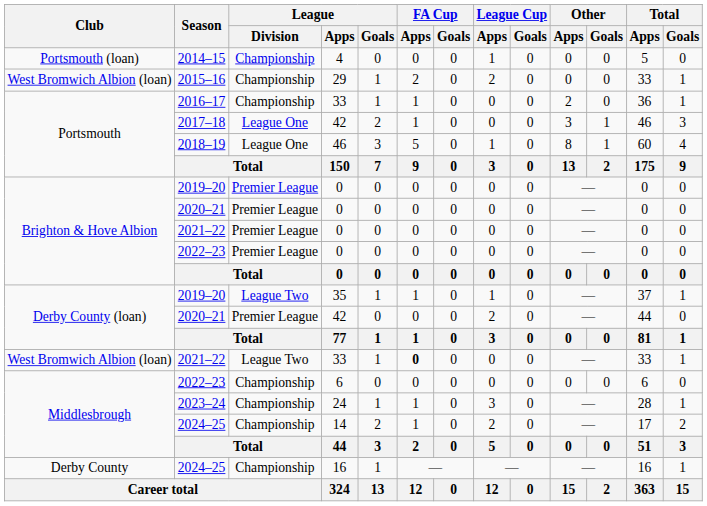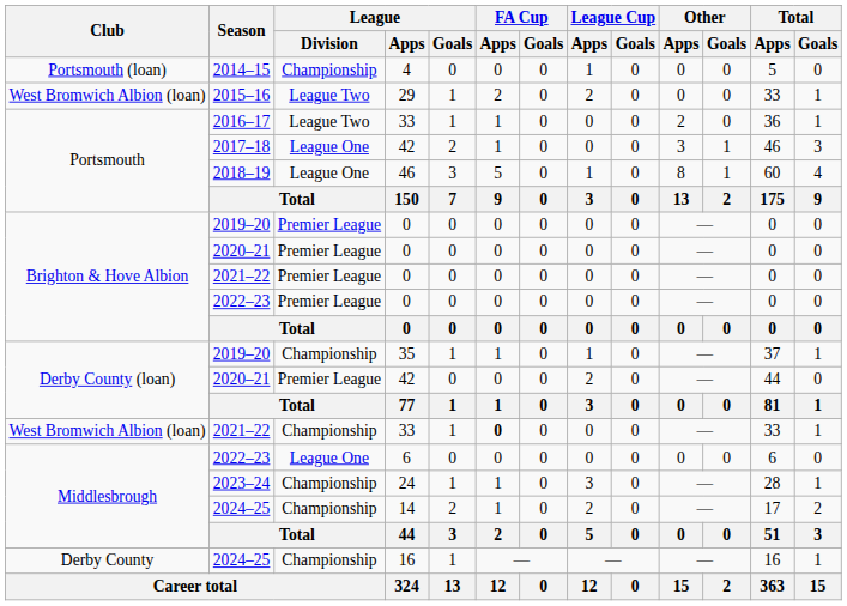 <table class="wikitable" style="text-align:center">
 <tr>
 <th rowspan="2">Club</th>
 <th rowspan="2">Season</th>
 <th colspan="3">League</th>
 <th colspan="2"><a href='#'>FA Cup</a></th>
 <th colspan="2"><a href='#'>League Cup</a></th>
 <th colspan="2">Other</th>
 <th colspan="2">Total</th>
 </tr>
 <tr>
 <th>Division</th>
 <th>Apps</th>
 <th>Goals</th>
 <th>Apps</th>
 <th>Goals</th>
 <th>Apps</th>
 <th>Goals</th>
 <th>Apps</th>
 <th>Goals</th>
 <th>Apps</th>
 <th>Goals</th>
 </tr>
 <tr>
 <td><a href='#'>Portsmouth</a> (loan)</td>
 <td><a href='#'>2014–15</a></td>
 <td><a href='#'>Championship</a></td>
 <td>4</td>
 <td>0</td>
 <td>0</td>
 <td>0</td>
 <td>1</td>
 <td>0</td>
 <td>0</td>
 <td>0</td>
 <td>5</td>
 <td>0</td>
 </tr>
 <tr>
 <td><a href='#'>West Bromwich Albion</a> (loan)</td>
 <td><a href='#'>2015–16</a></td>
-<td>Championship</td>
+<td><a href='#'>League Two</a></td>
 <td>29</td>
 <td>1</td>
 <td>2</td>
 <td>0</td>
 <td>2</td>
 <td>0</td>
 <td>0</td>
 <td>0</td>
 <td>33</td>
 <td>1</td>
 </tr>
 <tr>
 <td rowspan="4">Portsmouth</td>
 <td><a href='#'>2016–17</a></td>
-<td>Championship</td>
+<td>League Two</td>
 <td>33</td>
 <td>1</td>
 <td>1</td>
 <td>0</td>
 <td>0</td>
 <td>0</td>
 <td>2</td>
 <td>0</td>
 <td>36</td>
 <td>1</td>
 </tr>
 <tr>
 <td><a href='#'>2017–18</a></td>
 <td><a href='#'>League One</a></td>
 <td>42</td>
 <td>2</td>
 <td>1</td>
 <td>0</td>
 <td>0</td>
 <td>0</td>
 <td>3</td>
 <td>1</td>
 <td>46</td>
 <td>3</td>
 </tr>
 <tr>
 <td><a href='#'>2018–19</a></td>
 <td>League One</td>
 <td>46</td>
 <td>3</td>
 <td>5</td>
 <td>0</td>
 <td>1</td>
 <td>0</td>
 <td>8</td>
 <td>1</td>
 <td>60</td>
 <td>4</td>
 </tr>
 <tr>
 <th colspan="2">Total</th>
 <th>150</th>
 <th>7</th>
 <th>9</th>
 <th>0</th>
 <th>3</th>
 <th>0</th>
 <th>13</th>
 <th>2</th>
 <th>175</th>
 <th>9</th>
 </tr>
 <tr>
 <td rowspan="5"><a href='#'>Brighton & Hove Albion</a></td>
 <td><a href='#'>2019–20</a></td>
 <td><a href='#'>Premier League</a></td>
 <td>0</td>
 <td>0</td>
 <td>0</td>
 <td>0</td>
 <td>0</td>
 <td>0</td>
 <td colspan="2">—</td>
 <td>0</td>
 <td>0</td>
 </tr>
 <tr>
 <td><a href='#'>2020–21</a></td>
 <td>Premier League</td>
 <td>0</td>
 <td>0</td>
 <td>0</td>
 <td>0</td>
 <td>0</td>
 <td>0</td>
 <td colspan="2">—</td>
 <td>0</td>
 <td>0</td>
 </tr>
 <tr>
 <td><a href='#'>2021–22</a></td>
 <td>Premier League</td>
 <td>0</td>
 <td>0</td>
 <td>0</td>
 <td>0</td>
 <td>0</td>
 <td>0</td>
 <td colspan="2">—</td>
 <td>0</td>
 <td>0</td>
 </tr>
 <tr>
 <td><a href='#'>2022–23</a></td>
 <td>Premier League</td>
 <td>0</td>
 <td>0</td>
 <td>0</td>
 <td>0</td>
 <td>0</td>
 <td>0</td>
 <td colspan="2">—</td>
 <td>0</td>
 <td>0</td>
 </tr>
 <tr>
 <th colspan="2">Total</th>
 <th>0</th>
 <th>0</th>
 <th>0</th>
 <th>0</th>
 <th>0</th>
 <th>0</th>
 <th>0</th>
 <th>0</th>
 <th>0</th>
 <th>0</th>
 </tr>
 <tr>
 <td rowspan="3"><a href='#'>Derby County</a> (loan)</td>
 <td><a href='#'>2019–20</a></td>
-<td><a href='#'>League Two</a></td>
+<td>Championship</td>
 <td>35</td>
 <td>1</td>
 <td>1</td>
 <td>0</td>
 <td>1</td>
 <td>0</td>
 <td colspan="2">—</td>
 <td>37</td>
 <td>1</td>
 </tr>
 <tr>
 <td><a href='#'>2020–21</a></td>
 <td>Premier League</td>
 <td>42</td>
 <td>0</td>
 <td>0</td>
 <td>0</td>
 <td>2</td>
 <td>0</td>
 <td colspan="2">—</td>
 <td>44</td>
 <td>0</td>
 </tr>
 <tr>
 <th colspan="2">Total</th>
 <th>77</th>
 <th>1</th>
 <th>1</th>
 <th>0</th>
 <th>3</th>
 <th>0</th>
 <th>0</th>
 <th>0</th>
 <th>81</th>
 <th>1</th>
 </tr>
 <tr>
 <td><a href='#'>West Bromwich Albion</a> (loan)</td>
 <td><a href='#'>2021–22</a></td>
-<td>League Two</td>
+<td>Championship</td>
 <td>33</td>
 <td>1</td>
 <td><strong>0</strong></td>
 <td>0</td>
 <td>0</td>
 <td>0</td>
 <td colspan="2">—</td>
 <td>33</td>
 <td>1</td>
 </tr>
 <tr>
 <td rowspan="4"><a href='#'>Middlesbrough</a></td>
 <td><a href='#'>2022–23</a></td>
-<td>Championship</td>
+<td><a href='#'>League One</a></td>
 <td>6</td>
 <td>0</td>
 <td>0</td>
 <td>0</td>
 <td>0</td>
 <td>0</td>
 <td>0</td>
 <td>0</td>
 <td>6</td>
 <td>0</td>
 </tr>
 <tr>
 <td><a href='#'>2023–24</a></td>
 <td>Championship</td>
 <td>24</td>
 <td>1</td>
 <td>1</td>
 <td>0</td>
 <td>3</td>
 <td>0</td>
 <td colspan="2">—</td>
 <td>28</td>
 <td>1</td>
 </tr>
 <tr>
 <td><a href='#'>2024–25</a></td>
 <td>Championship</td>
 <td>14</td>
 <td>2</td>
 <td>1</td>
 <td>0</td>
 <td>2</td>
 <td>0</td>
 <td colspan="2">—</td>
 <td>17</td>
 <td>2</td>
 </tr>
 <tr>
 <th colspan="2">Total</th>
 <th>44</th>
 <th>3</th>
 <th>2</th>
 <th>0</th>
 <th>5</th>
 <th>0</th>
 <th>0</th>
 <th>0</th>
 <th>51</th>
 <th>3</th>
 </tr>
 <tr>
 <td>Derby County</td>
 <td><a href='#'>2024–25</a></td>
 <td>Championship</td>
 <td>16</td>
 <td>1</td>
 <td colspan="2">—</td>
 <td colspan="2">—</td>
 <td colspan="2">—</td>
 <td>16</td>
 <td>1</td>
 </tr>
 <tr>
 <th colspan="3">Career total</th>
 <th>324</th>
 <th>13</th>
 <th>12</th>
 <th>0</th>
 <th>12</th>
 <th>0</th>
 <th>15</th>
 <th>2</th>
 <th>363</th>
 <th>15</th>
 </tr>
 </table>
